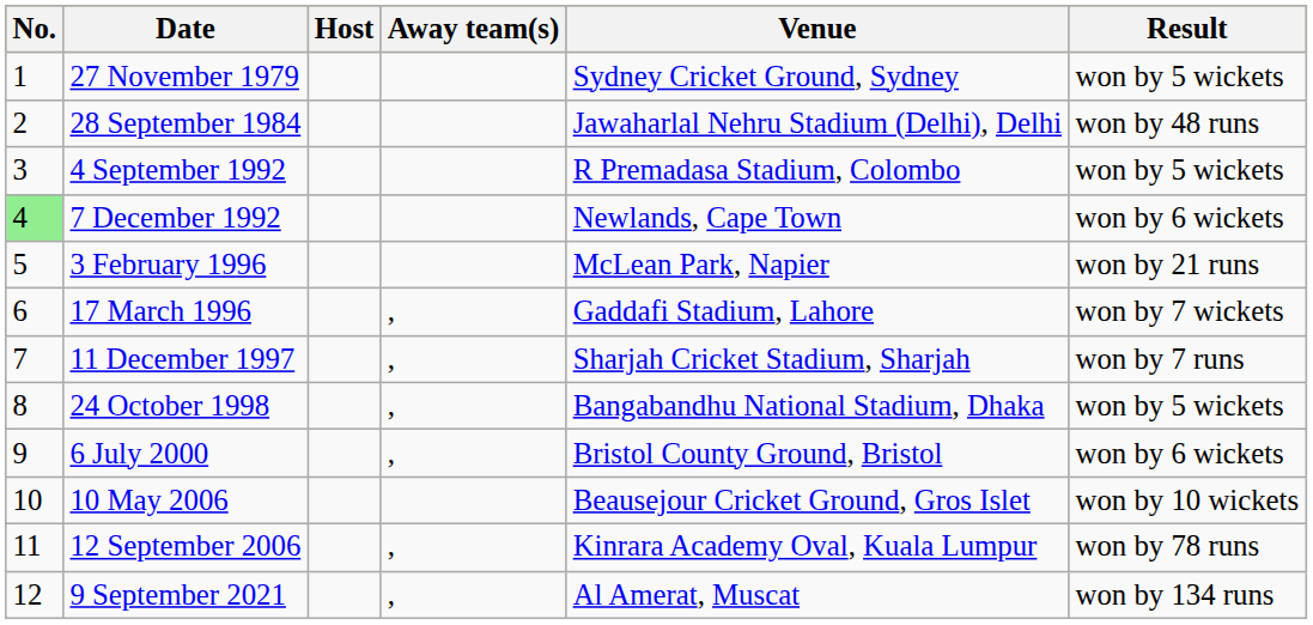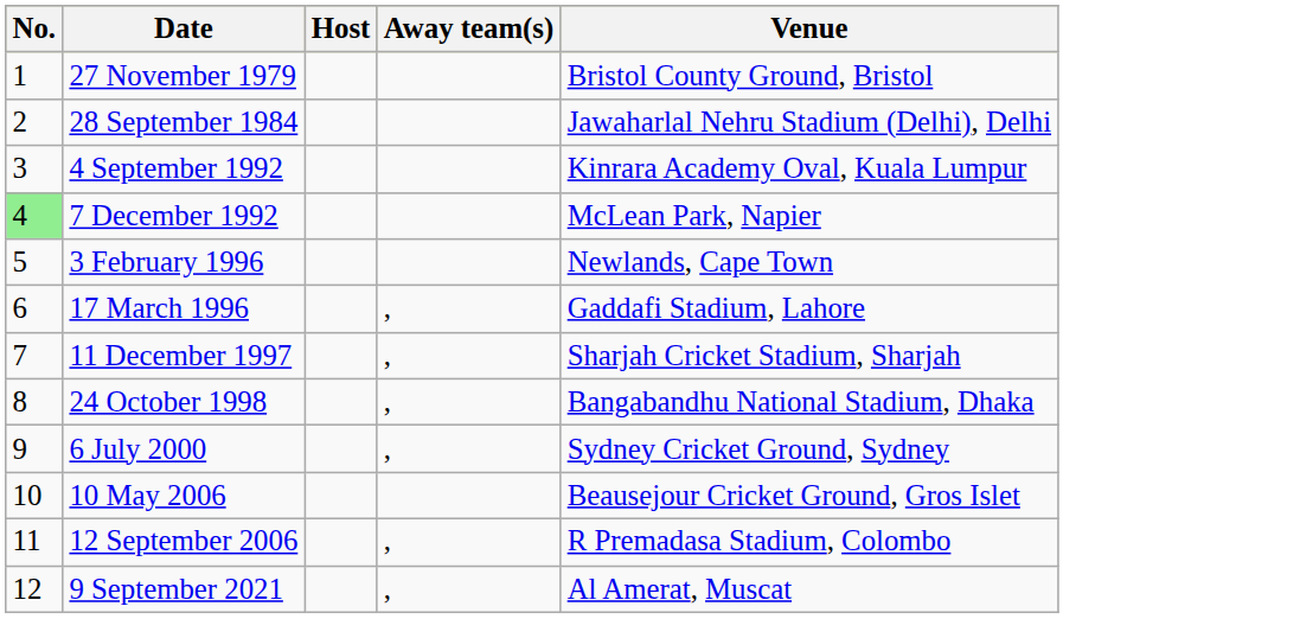 <table class="wikitable sortable">
 <tr style="background:#bdb76b;">
 <th>No.</th>
 <th>Date</th>
 <th>Host</th>
 <th>Away team(s)</th>
 <th>Venue</th>
-<th>Result</th>
 </tr>
 <tr>
 <td>1</td>
 <td><a href='#'>27 November 1979</a></td>
 <td></td>
 <td></td>
-<td><a href='#'>Sydney Cricket Ground</a>, <a href='#'>Sydney</a></td>
-<td> won by 5 wickets</td>
+<td><a href='#'>Bristol County Ground</a>, <a href='#'>Bristol</a></td>
 </tr>
 <tr>
 <td>2</td>
 <td><a href='#'>28 September 1984</a></td>
 <td></td>
 <td></td>
 <td><a href='#'>Jawaharlal Nehru Stadium (Delhi)</a>, <a href='#'>Delhi</a></td>
-<td> won by 48 runs</td>
 </tr>
 <tr>
 <td>3</td>
 <td><a href='#'>4 September 1992</a></td>
 <td></td>
 <td></td>
-<td><a href='#'>R Premadasa Stadium</a>, <a href='#'>Colombo</a></td>
-<td> won by 5 wickets</td>
+<td><a href='#'>Kinrara Academy Oval</a>, <a href='#'>Kuala Lumpur</a></td>
 </tr>
 <tr>
 <td style="background: lightgreen;">4</td>
 <td><a href='#'>7 December 1992</a></td>
 <td></td>
 <td></td>
-<td><a href='#'>Newlands</a>, <a href='#'>Cape Town</a></td>
-<td> won by 6 wickets</td>
+<td><a href='#'>McLean Park</a>, <a href='#'>Napier</a></td>
 </tr>
 <tr>
 <td>5</td>
 <td><a href='#'>3 February 1996</a></td>
 <td></td>
 <td></td>
-<td><a href='#'>McLean Park</a>, <a href='#'>Napier</a></td>
-<td> won by 21 runs</td>
+<td><a href='#'>Newlands</a>, <a href='#'>Cape Town</a></td>
 </tr>
 <tr>
 <td>6</td>
 <td><a href='#'>17 March 1996</a></td>
 <td></td>
 <td>, </td>
 <td><a href='#'>Gaddafi Stadium</a>, <a href='#'>Lahore</a></td>
-<td> won by 7 wickets</td>
 </tr>
 <tr>
 <td>7</td>
 <td><a href='#'>11 December 1997</a></td>
 <td></td>
 <td>, </td>
 <td><a href='#'>Sharjah Cricket Stadium</a>, <a href='#'>Sharjah</a></td>
-<td> won by 7 runs</td>
 </tr>
 <tr>
 <td>8</td>
 <td><a href='#'>24 October 1998</a></td>
 <td></td>
 <td>, </td>
 <td><a href='#'>Bangabandhu National Stadium</a>, <a href='#'>Dhaka</a></td>
-<td> won by 5 wickets</td>
 </tr>
 <tr>
 <td>9</td>
 <td><a href='#'>6 July 2000</a></td>
 <td></td>
 <td>, </td>
-<td><a href='#'>Bristol County Ground</a>, <a href='#'>Bristol</a></td>
-<td> won by 6 wickets</td>
+<td><a href='#'>Sydney Cricket Ground</a>, <a href='#'>Sydney</a></td>
 </tr>
 <tr>
 <td>10</td>
 <td><a href='#'>10 May 2006</a></td>
 <td></td>
 <td></td>
 <td><a href='#'>Beausejour Cricket Ground</a>, <a href='#'>Gros Islet</a></td>
-<td> won by 10 wickets</td>
 </tr>
 <tr>
 <td>11</td>
 <td><a href='#'>12 September 2006</a></td>
 <td></td>
 <td>, </td>
-<td><a href='#'>Kinrara Academy Oval</a>, <a href='#'>Kuala Lumpur</a></td>
-<td> won by 78 runs</td>
+<td><a href='#'>R Premadasa Stadium</a>, <a href='#'>Colombo</a></td>
 </tr>
 <tr>
 <td>12</td>
 <td><a href='#'>9 September 2021</a></td>
 <td></td>
 <td>, </td>
 <td><a href='#'>Al Amerat</a>, <a href='#'>Muscat</a></td>
-<td> won by 134 runs</td>
 </tr>
 </table>
